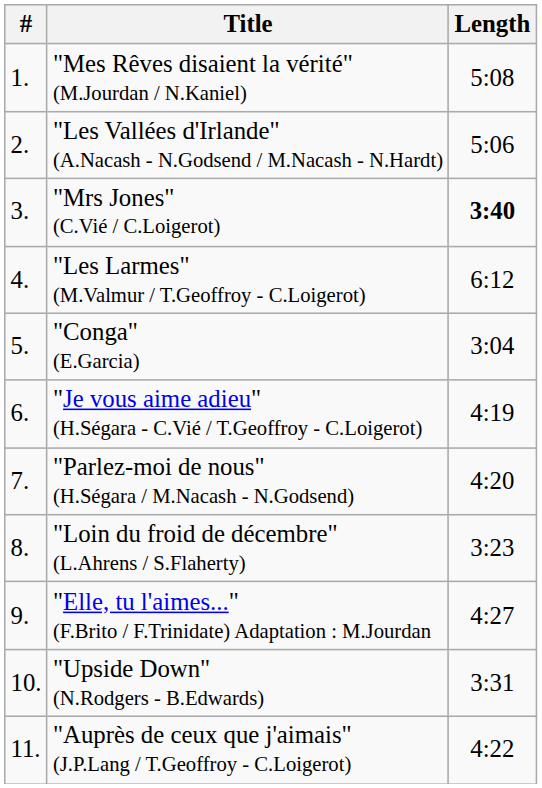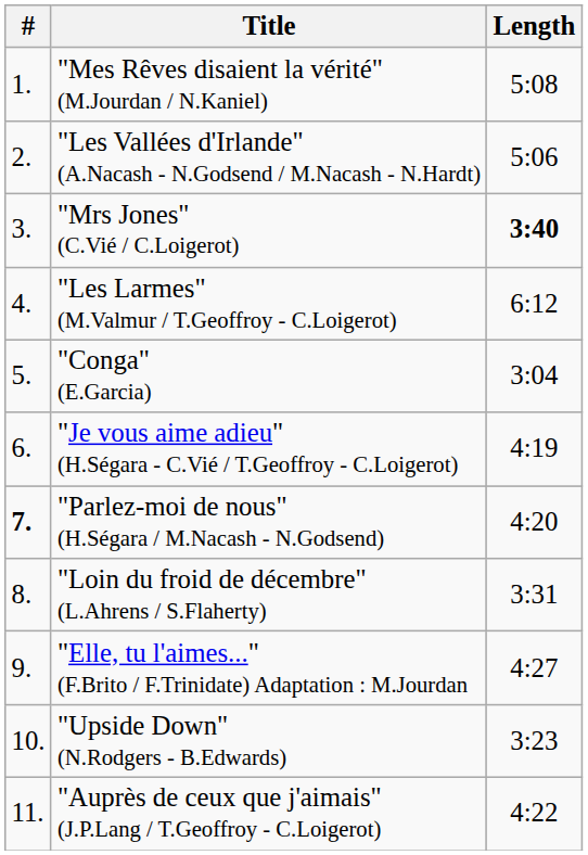 <table class="wikitable" size=80%>
 <tr>
 <th>#</th>
 <th>Title</th>
 <th>Length</th>
 </tr>
 <tr>
 <td>1.</td>
 <td>"Mes Rêves disaient la vérité" <br><small>(M.Jourdan / N.Kaniel)</small></td>
 <td style="text-align:center;">5:08</td>
 </tr>
 <tr>
 <td>2.</td>
 <td>"Les Vallées d'Irlande"  <br><small>(A.Nacash - N.Godsend / M.Nacash - N.Hardt)</small></td>
 <td style="text-align:center;">5:06</td>
 </tr>
 <tr>
 <td>3.</td>
 <td>"Mrs Jones" <br><small>(C.Vié / C.Loigerot)</small></td>
 <td style="text-align:center;"><strong>3:40</strong></td>
 </tr>
 <tr>
 <td>4.</td>
 <td>"Les Larmes" <br><small>(M.Valmur / T.Geoffroy - C.Loigerot)</small></td>
 <td style="text-align:center;">6:12</td>
 </tr>
 <tr>
 <td>5.</td>
 <td>"Conga" <br><small>(E.Garcia)</small></td>
 <td style="text-align:center;">3:04</td>
 </tr>
 <tr>
 <td>6.</td>
 <td>"<a href='#'>Je vous aime adieu</a>" <br><small>(H.Ségara - C.Vié / T.Geoffroy - C.Loigerot)</small></td>
 <td style="text-align:center;">4:19</td>
 </tr>
 <tr>
-<td>7.</td>
+<td><strong>7.</strong></td>
 <td>"Parlez-moi de nous" <br><small>(H.Ségara / M.Nacash - N.Godsend)</small></td>
 <td style="text-align:center;">4:20</td>
 </tr>
 <tr>
 <td>8.</td>
 <td>"Loin du froid de décembre" <br><small>(L.Ahrens / S.Flaherty)</small></td>
-<td style="text-align:center;">3:23</td>
+<td style="text-align:center;">3:31</td>
 </tr>
 <tr>
 <td>9.</td>
 <td>"<a href='#'>Elle, tu l'aimes...</a>" <br><small>(F.Brito / F.Trinidate) Adaptation : M.Jourdan</small></td>
 <td style="text-align:center;">4:27</td>
 </tr>
 <tr>
 <td>10.</td>
 <td>"Upside Down" <br><small>(N.Rodgers - B.Edwards)</small></td>
-<td style="text-align:center;">3:31</td>
+<td style="text-align:center;">3:23</td>
 </tr>
 <tr>
 <td>11.</td>
 <td>"Auprès de ceux que j'aimais" <br><small>(J.P.Lang / T.Geoffroy - C.Loigerot)</small></td>
 <td style="text-align:center;">4:22</td>
 </tr>
 <tr>
 </tr>
 </table>
